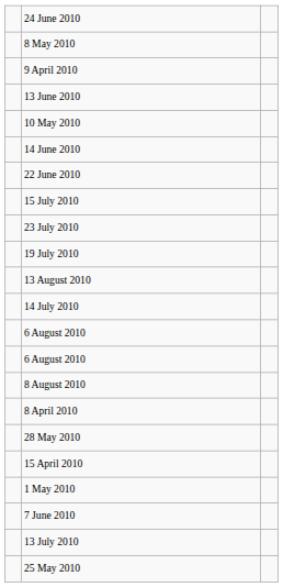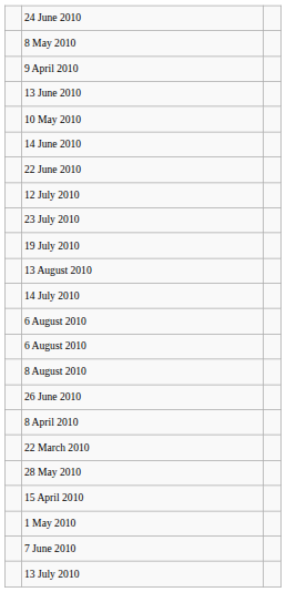 <table class="wikitable" style="font-size: 80%; float: left; width: 26em; margin-right: 1em; height: 700px">
 <tr>
 <td></td>
 <td>24 June 2010</td>
 <td></td>
 </tr>
 <tr>
 <td></td>
 <td>8 May 2010</td>
 <td></td>
 </tr>
 <tr>
 <td></td>
 <td>9 April 2010</td>
 <td></td>
 </tr>
 <tr>
 <td></td>
 <td>13 June 2010</td>
 <td></td>
 </tr>
 <tr>
 <td></td>
 <td>10 May 2010</td>
 <td></td>
 </tr>
 <tr>
 <td></td>
 <td>14 June 2010</td>
 <td></td>
 </tr>
 <tr>
 <td></td>
 <td>22 June 2010</td>
 <td></td>
 </tr>
 <tr>
 <td></td>
-<td>15 July 2010</td>
+<td>12 July 2010</td>
 <td></td>
 </tr>
 <tr>
 <td></td>
 <td>23 July 2010</td>
 <td></td>
 </tr>
 <tr>
 <td></td>
 <td>19 July 2010</td>
 <td></td>
 </tr>
 <tr>
 <td></td>
 <td>13 August 2010</td>
 <td></td>
 </tr>
 <tr>
 <td></td>
 <td>14 July 2010</td>
 <td></td>
 </tr>
 <tr>
 <td></td>
 <td>6 August 2010</td>
 <td></td>
 </tr>
 <tr>
 <td></td>
 <td>6 August 2010</td>
 <td></td>
 </tr>
 <tr>
 <td></td>
 <td>8 August 2010</td>
 <td></td>
 </tr>
 <tr>
 <td></td>
+<td>26 June 2010</td>
+<td></td>
+</tr>
+<tr>
+<td></td>
 <td>8 April 2010</td>
+<td></td>
+</tr>
+<tr>
+<td></td>
+<td>22 March 2010</td>
 <td></td>
 </tr>
 <tr>
 <td></td>
 <td>28 May 2010</td>
 <td></td>
 </tr>
 <tr>
 <td></td>
 <td>15 April 2010</td>
 <td></td>
 </tr>
 <tr>
 <td></td>
 <td>1 May 2010</td>
 <td></td>
 </tr>
 <tr>
 <td></td>
 <td>7 June 2010</td>
 <td></td>
 </tr>
 <tr>
 <td></td>
 <td>13 July 2010</td>
 <td></td>
 </tr>
-<tr>
-<td></td>
-<td>25 May 2010</td>
-<td></td>
-</tr>
 </table>
